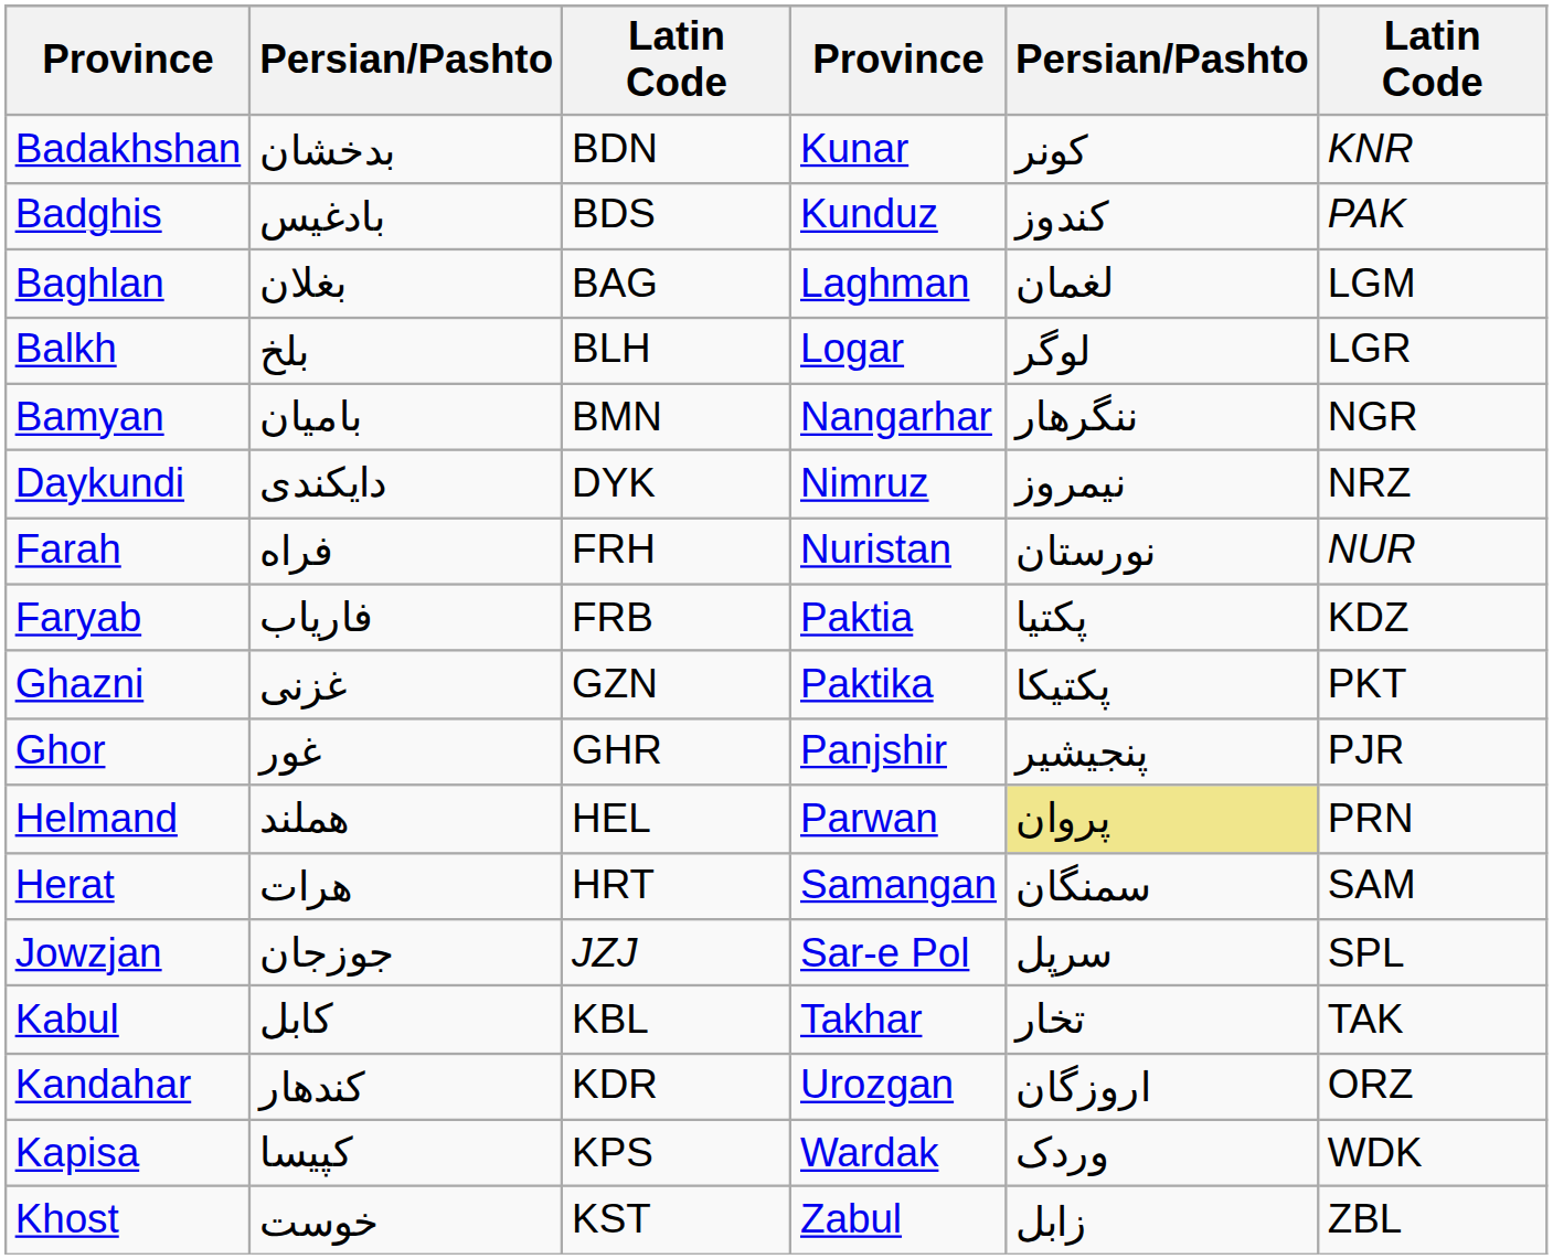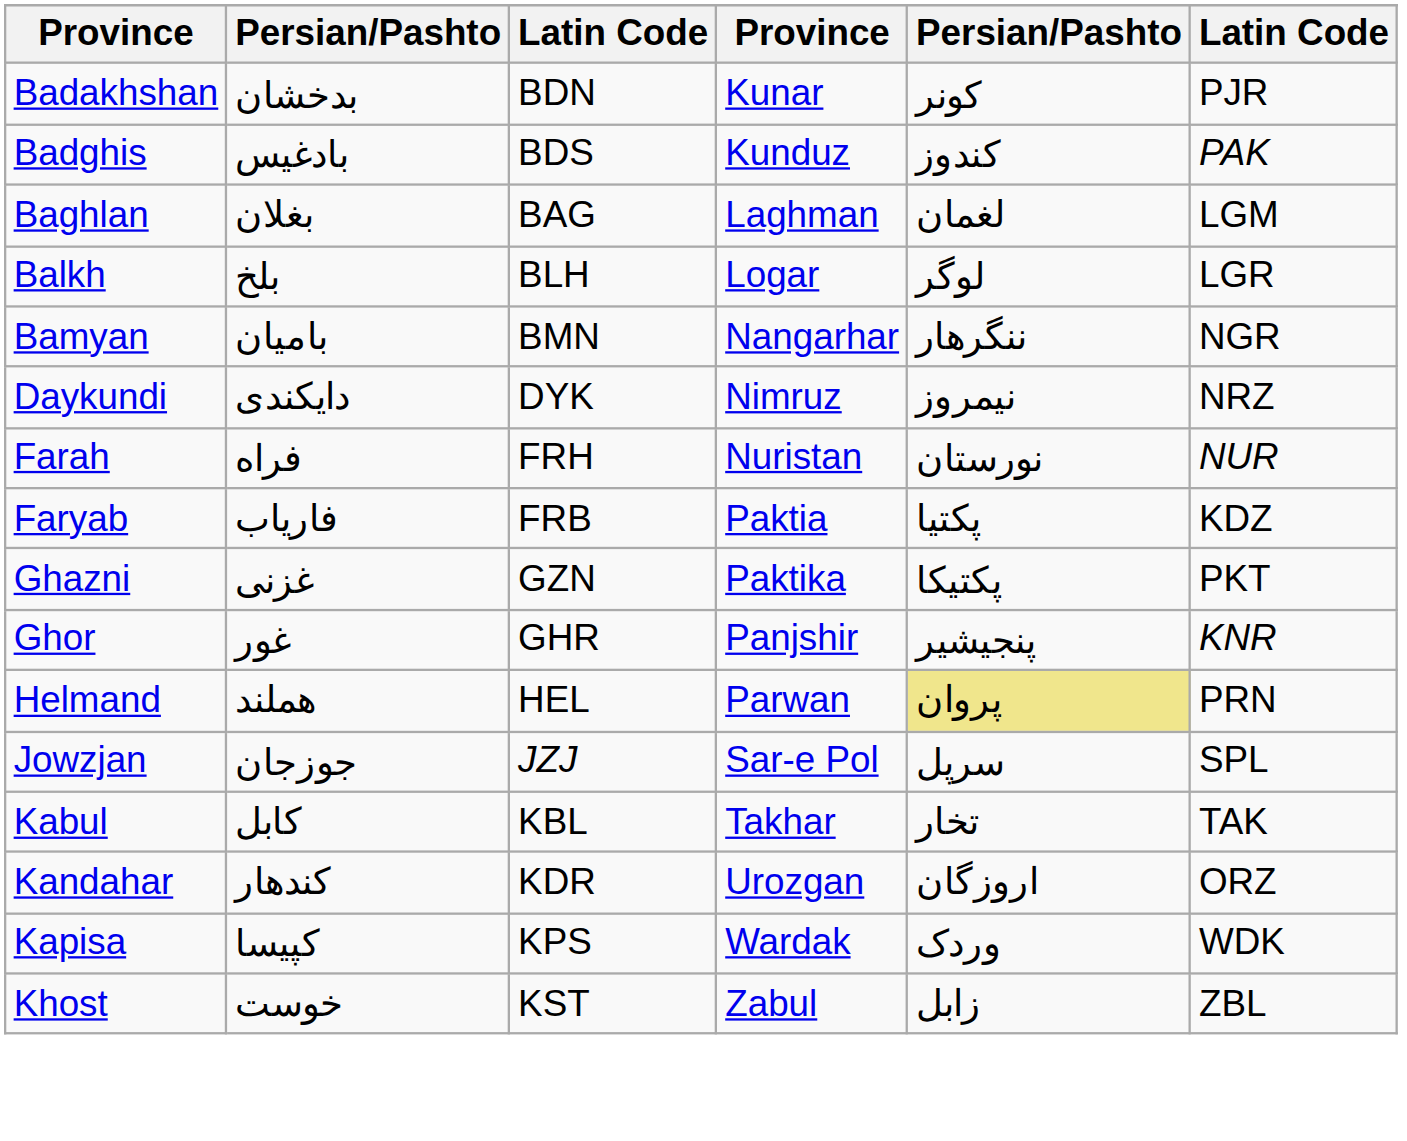 <table class="wikitable sortable">
 <tr>
 </tr>
 <tr>
 <th>Province</th>
 <th>Persian/Pashto</th>
 <th>Latin Code</th>
 <th>Province</th>
 <th>Persian/Pashto</th>
 <th>Latin Code</th>
 </tr>
 <tr>
 <td><a href='#'>Badakhshan</a></td>
 <td>بدخشان</td>
 <td>BDN</td>
 <td><a href='#'>Kunar</a></td>
 <td>کونر</td>
-<td><em>KNR</em></td>
+<td>PJR</td>
 </tr>
 <tr>
 <td><a href='#'>Badghis</a></td>
 <td>بادغیس</td>
 <td>BDS</td>
 <td><a href='#'>Kunduz</a></td>
 <td>کندوز</td>
 <td><em>PAK</em></td>
 </tr>
 <tr>
 <td><a href='#'>Baghlan</a></td>
 <td>بغلان</td>
 <td>BAG</td>
 <td><a href='#'>Laghman</a></td>
 <td>لغمان</td>
 <td>LGM</td>
 </tr>
 <tr>
 <td><a href='#'>Balkh</a></td>
 <td>بلخ</td>
 <td>BLH</td>
 <td><a href='#'>Logar</a></td>
 <td>لوگر</td>
 <td>LGR</td>
 </tr>
 <tr>
 <td><a href='#'>Bamyan</a></td>
 <td>بامیان</td>
 <td>BMN</td>
 <td><a href='#'>Nangarhar</a></td>
 <td>ننگرهار</td>
 <td>NGR</td>
 </tr>
 <tr>
 <td><a href='#'>Daykundi</a></td>
 <td>دایکندی</td>
 <td>DYK</td>
 <td><a href='#'>Nimruz</a></td>
 <td>نیمروز</td>
 <td>NRZ</td>
 </tr>
 <tr>
 <td><a href='#'>Farah</a></td>
 <td>فراه</td>
 <td>FRH</td>
 <td><a href='#'>Nuristan</a></td>
 <td>نورستان</td>
 <td><em>NUR</em></td>
 </tr>
 <tr>
 <td><a href='#'>Faryab</a></td>
 <td>فاریاب</td>
 <td>FRB</td>
 <td><a href='#'>Paktia</a></td>
 <td>پکتیا</td>
 <td>KDZ</td>
 </tr>
 <tr>
 <td><a href='#'>Ghazni</a></td>
 <td>غزنی</td>
 <td>GZN</td>
 <td><a href='#'>Paktika</a></td>
 <td>پکتیکا</td>
 <td>PKT</td>
 </tr>
 <tr>
 <td><a href='#'>Ghor</a></td>
 <td>غور</td>
 <td>GHR</td>
 <td><a href='#'>Panjshir</a></td>
 <td>پنجیشیر</td>
-<td>PJR</td>
+<td><em>KNR</em></td>
 </tr>
 <tr>
 <td><a href='#'>Helmand</a></td>
 <td>هملند</td>
 <td>HEL</td>
 <td><a href='#'>Parwan</a></td>
 <td style="background: khaki;">پروان</td>
 <td>PRN</td>
-</tr>
-<tr>
-<td><a href='#'>Herat</a></td>
-<td>هرات</td>
-<td>HRT</td>
-<td><a href='#'>Samangan</a></td>
-<td>سمنگان</td>
-<td>SAM</td>
 </tr>
 <tr>
 <td><a href='#'>Jowzjan</a></td>
 <td>جوزجان</td>
 <td><em>JZJ</em></td>
 <td><a href='#'>Sar-e Pol</a></td>
 <td>سرپل</td>
 <td>SPL</td>
 </tr>
 <tr>
 <td><a href='#'>Kabul</a></td>
 <td>کابل</td>
 <td>KBL</td>
 <td><a href='#'>Takhar</a></td>
 <td>تخار</td>
 <td>TAK</td>
 </tr>
 <tr>
 <td><a href='#'>Kandahar</a></td>
 <td>کندهار</td>
 <td>KDR</td>
 <td><a href='#'>Urozgan</a></td>
 <td>اروزگان</td>
 <td>ORZ</td>
 </tr>
 <tr>
 <td><a href='#'>Kapisa</a></td>
 <td>کپیسا</td>
 <td>KPS</td>
 <td><a href='#'>Wardak</a></td>
 <td>وردک</td>
 <td>WDK</td>
 </tr>
 <tr>
 <td><a href='#'>Khost</a></td>
 <td>خوست</td>
 <td>KST</td>
 <td><a href='#'>Zabul</a></td>
 <td>زابل</td>
 <td>ZBL</td>
 </tr>
 </table>
